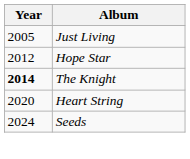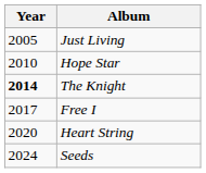 <table class="wikitable">
 <tr>
 <th style="text-align; width:50px;">Year</th>
 <th style="text-align; width:150px;">Album</th>
 </tr>
 <tr>
 <td>2005</td>
 <td><em>Just Living</em></td>
 </tr>
 <tr>
-<td>2012</td>
+<td>2010</td>
 <td><em>Hope Star</em></td>
 </tr>
 <tr>
 <td><strong>2014</strong></td>
 <td><em>The Knight</em></td>
+</tr>
+<tr>
+<td>2017</td>
+<td><em>Free I</em></td>
 </tr>
 <tr>
 <td>2020</td>
 <td><em>Heart String</em></td>
 </tr>
 <tr>
 <td>2024</td>
 <td><em>Seeds</em></td>
 </tr>
 </table>
